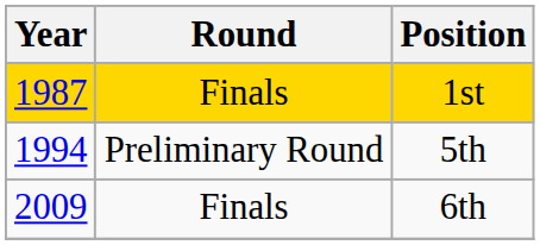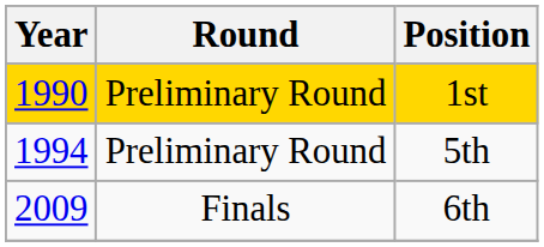 <table class="wikitable" style="text-align: center;">
 <tr>
 <th>Year</th>
 <th>Round</th>
 <th>Position</th>
 </tr>
 <tr bgcolor=Gold>
-<td> <a href='#'>1987</a></td>
-<td>Finals</td>
+<td> <a href='#'>1990</a></td>
+<td>Preliminary Round</td>
 <td>1st</td>
 </tr>
 <tr>
 <td> <a href='#'>1994</a></td>
 <td>Preliminary Round</td>
 <td>5th</td>
 </tr>
 <tr>
 <td> <a href='#'>2009</a></td>
 <td>Finals</td>
 <td>6th</td>
 </tr>
 <tr>
 </tr>
 </table>
